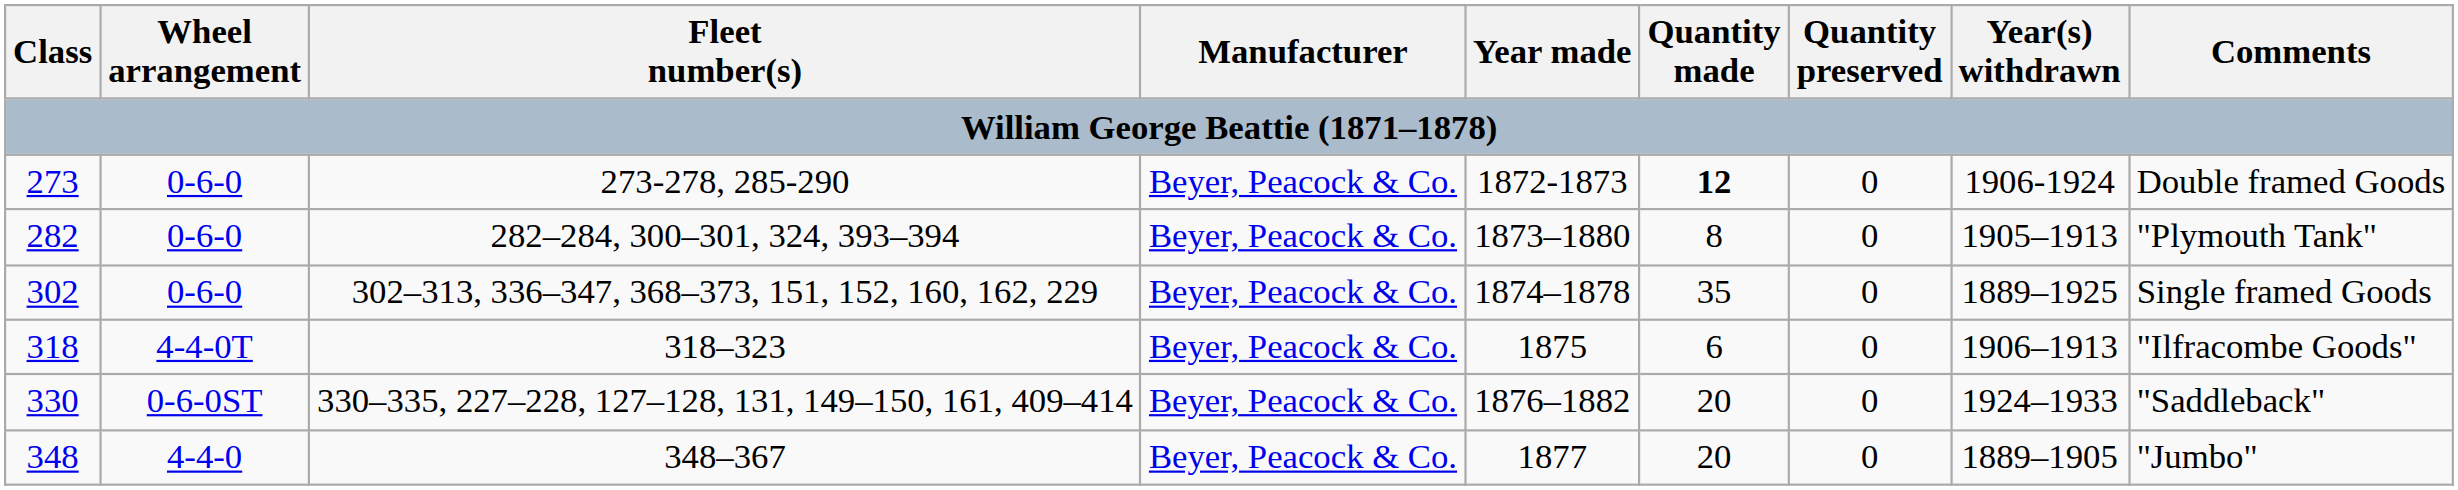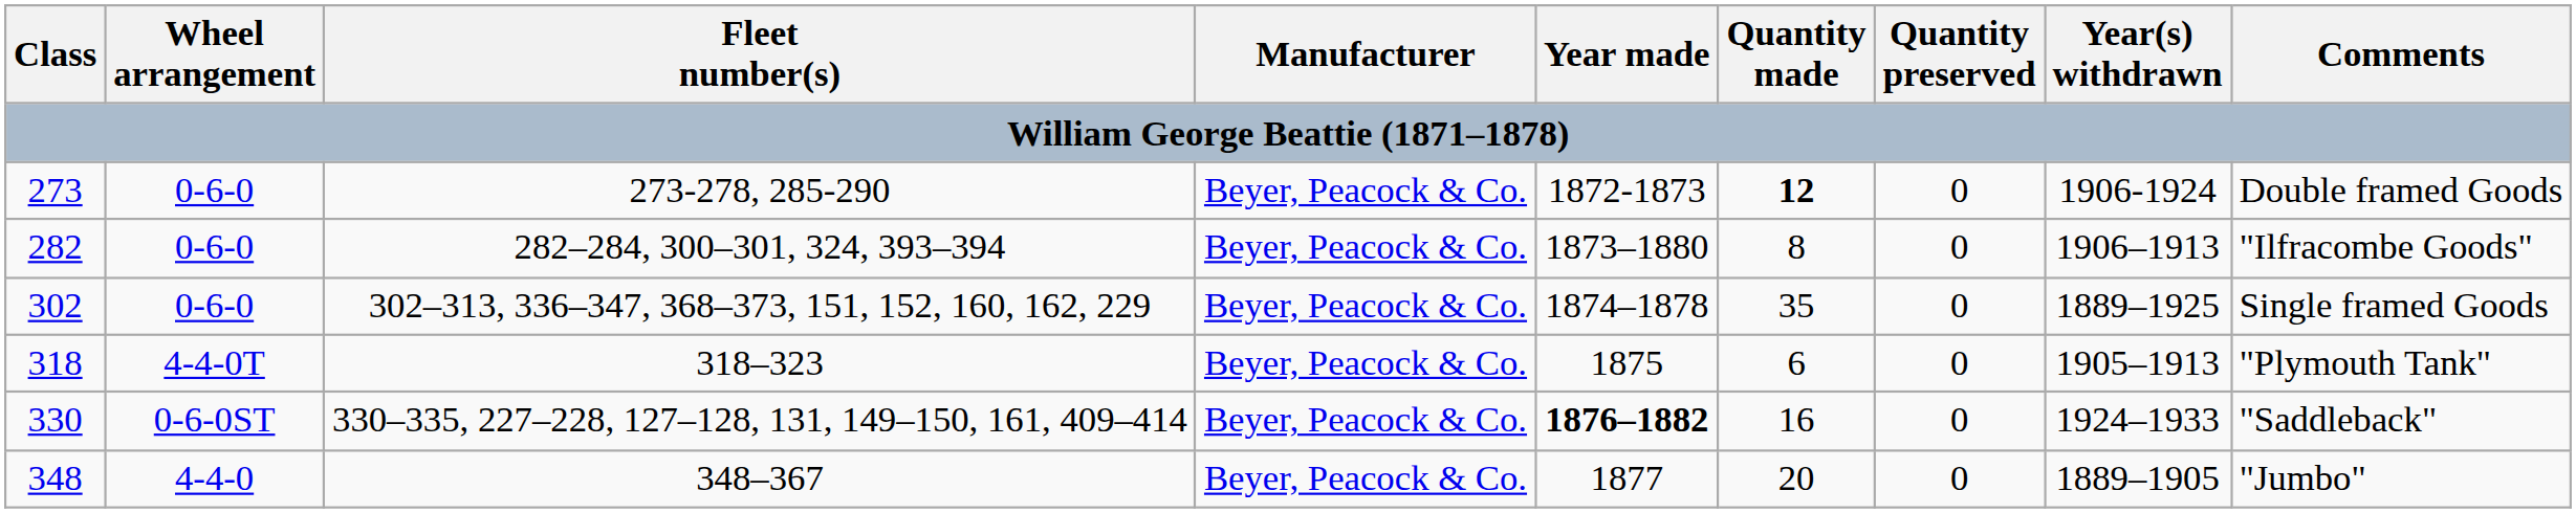 <table class="wikitable" style="text-align:center">
 <tr>
 <th>Class</th>
 <th>Wheel<br>arrangement</th>
 <th>Fleet<br>number(s)</th>
 <th>Manufacturer</th>
 <th>Year made</th>
 <th>Quantity<br>made</th>
 <th>Quantity<br>preserved</th>
 <th>Year(s)<br>withdrawn</th>
 <th>Comments</th>
 </tr>
 <tr style="Background:#AABBCC; font-weight:bold">
 <td colspan=9>William George Beattie (1871–1878)</td>
 </tr>
 <tr>
 <td><a href='#'>273</a></td>
 <td><a href='#'>0-6-0</a></td>
 <td>273-278, 285-290</td>
 <td><a href='#'>Beyer, Peacock & Co.</a></td>
 <td>1872-1873</td>
 <td><strong>12</strong></td>
 <td>0</td>
 <td>1906-1924</td>
 <td style="text-align:left"> Double framed Goods</td>
 </tr>
 <tr>
 <td><a href='#'>282</a></td>
 <td><a href='#'>0-6-0</a></td>
 <td>282–284, 300–301, 324, 393–394</td>
 <td><a href='#'>Beyer, Peacock & Co.</a></td>
 <td>1873–1880</td>
 <td>8</td>
 <td>0</td>
-<td>1905–1913</td>
-<td style="text-align:left"> "Plymouth Tank"</td>
+<td>1906–1913</td>
+<td style="text-align:left"> "Ilfracombe Goods"</td>
 </tr>
 <tr>
 <td><a href='#'>302</a></td>
 <td><a href='#'>0-6-0</a></td>
 <td>302–313, 336–347, 368–373, 151, 152, 160, 162, 229</td>
 <td><a href='#'>Beyer, Peacock & Co.</a></td>
 <td>1874–1878</td>
 <td>35</td>
 <td>0</td>
 <td>1889–1925</td>
 <td style="text-align:left"> Single framed Goods</td>
 </tr>
 <tr>
 <td><a href='#'>318</a></td>
 <td><a href='#'>4-4-0T</a></td>
 <td>318–323</td>
 <td><a href='#'>Beyer, Peacock & Co.</a></td>
 <td>1875</td>
 <td>6</td>
 <td>0</td>
-<td>1906–1913</td>
-<td style="text-align:left"> "Ilfracombe Goods"</td>
+<td>1905–1913</td>
+<td style="text-align:left"> "Plymouth Tank"</td>
 </tr>
 <tr>
 <td><a href='#'>330</a></td>
 <td><a href='#'>0-6-0ST</a></td>
 <td>330–335, 227–228, 127–128, 131, 149–150, 161, 409–414</td>
 <td><a href='#'>Beyer, Peacock & Co.</a></td>
-<td>1876–1882</td>
-<td>20</td>
+<td><strong>1876–1882</strong></td>
+<td>16</td>
 <td>0</td>
 <td>1924–1933</td>
 <td style="text-align:left"> "Saddleback"</td>
 </tr>
 <tr>
 <td><a href='#'>348</a></td>
 <td><a href='#'>4-4-0</a></td>
 <td>348–367</td>
 <td><a href='#'>Beyer, Peacock & Co.</a></td>
 <td>1877</td>
 <td>20</td>
 <td>0</td>
 <td>1889–1905</td>
 <td style="text-align:left"> "Jumbo"</td>
 </tr>
 </table>
